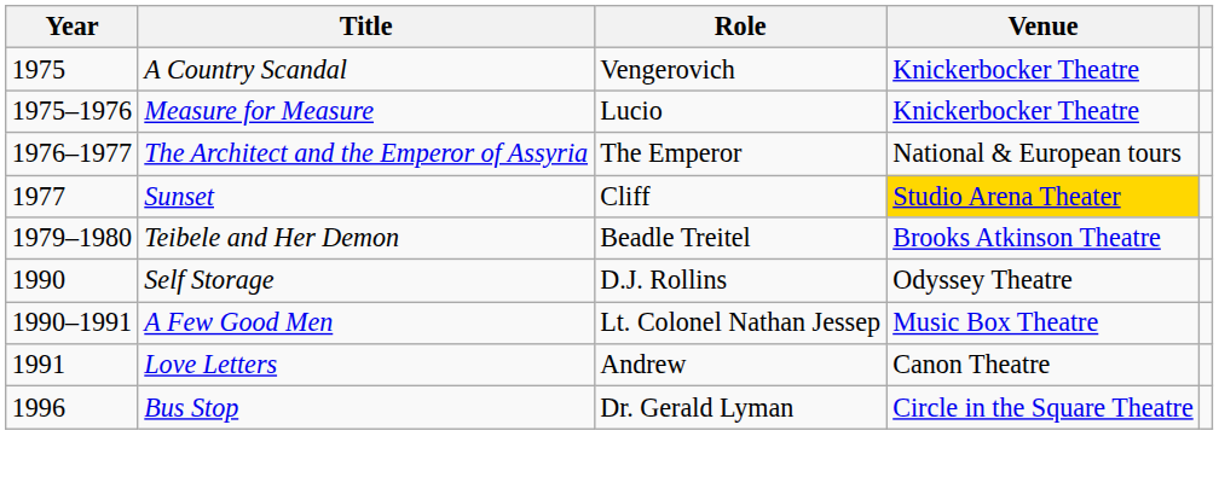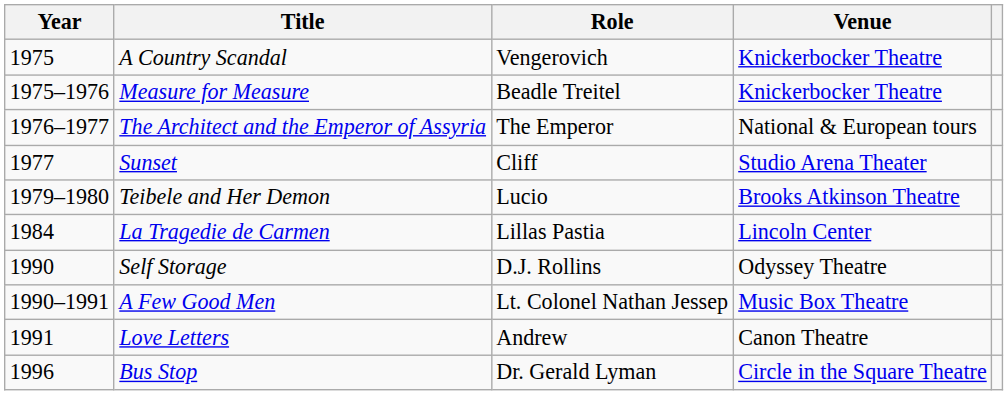 <table class="wikitable plainrowheaders sortable" style="margin-right: 0;">
 <tr>
 <th scope="col">Year</th>
 <th scope="col">Title</th>
 <th scope="col">Role</th>
 <th scope="col">Venue</th>
 <th scope="col" class="unsortable"></th>
 </tr>
 <tr>
 <td>1975</td>
 <td><em>A Country Scandal</em></td>
 <td>Vengerovich</td>
 <td><a href='#'>Knickerbocker Theatre</a></td>
 <td style="text-align: center;"></td>
 </tr>
 <tr>
 <td>1975–1976</td>
 <td><em><a href='#'>Measure for Measure</a></em></td>
-<td>Lucio</td>
+<td>Beadle Treitel</td>
 <td><a href='#'>Knickerbocker Theatre</a></td>
 <td style="text-align: center;"></td>
 </tr>
 <tr>
 <td>1976–1977</td>
 <td><em><a href='#'>The Architect and the Emperor of Assyria</a></em></td>
 <td>The Emperor</td>
 <td>National & European tours</td>
 <td style="text-align: center;"></td>
 </tr>
 <tr>
 <td>1977</td>
 <td><em><a href='#'>Sunset</a></em></td>
 <td>Cliff</td>
-<td style="background: gold;"><a href='#'>Studio Arena Theater</a></td>
+<td><a href='#'>Studio Arena Theater</a></td>
 <td style="text-align: center;"></td>
 </tr>
 <tr>
 <td>1979–1980</td>
 <td><em>Teibele and Her Demon</em></td>
-<td>Beadle Treitel</td>
+<td>Lucio</td>
 <td><a href='#'>Brooks Atkinson Theatre</a></td>
+<td style="text-align: center;"></td>
+</tr>
+<tr>
+<td>1984</td>
+<td><em><a href='#'>La Tragedie de Carmen</a></em></td>
+<td>Lillas Pastia</td>
+<td><a href='#'>Lincoln Center</a></td>
 <td style="text-align: center;"></td>
 </tr>
 <tr>
 <td>1990</td>
 <td><em>Self Storage</em></td>
 <td>D.J. Rollins</td>
 <td>Odyssey Theatre</td>
 <td style="text-align: center;"></td>
 </tr>
 <tr>
 <td>1990–1991</td>
 <td><em><a href='#'>A Few Good Men</a></em></td>
 <td>Lt. Colonel Nathan Jessep</td>
 <td><a href='#'>Music Box Theatre</a></td>
 <td style="text-align: center;"></td>
 </tr>
 <tr>
 <td>1991</td>
 <td><em><a href='#'>Love Letters</a></em></td>
 <td>Andrew</td>
 <td>Canon Theatre</td>
 <td style="text-align: center;"></td>
 </tr>
 <tr>
 <td>1996</td>
 <td><em><a href='#'>Bus Stop</a></em></td>
 <td>Dr. Gerald Lyman</td>
 <td><a href='#'>Circle in the Square Theatre</a></td>
 <td style="text-align: center;"></td>
 </tr>
 </table>
